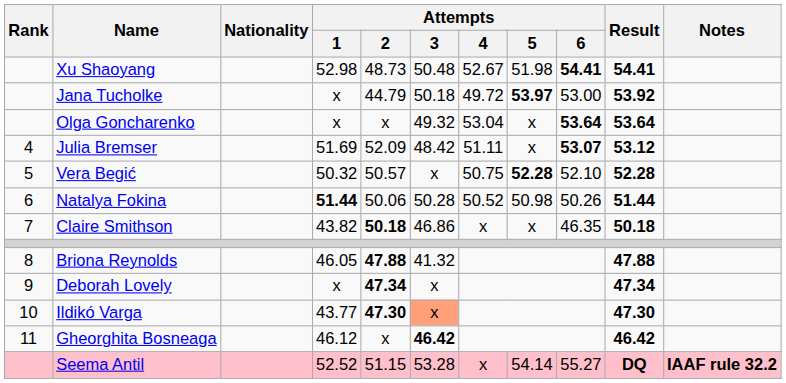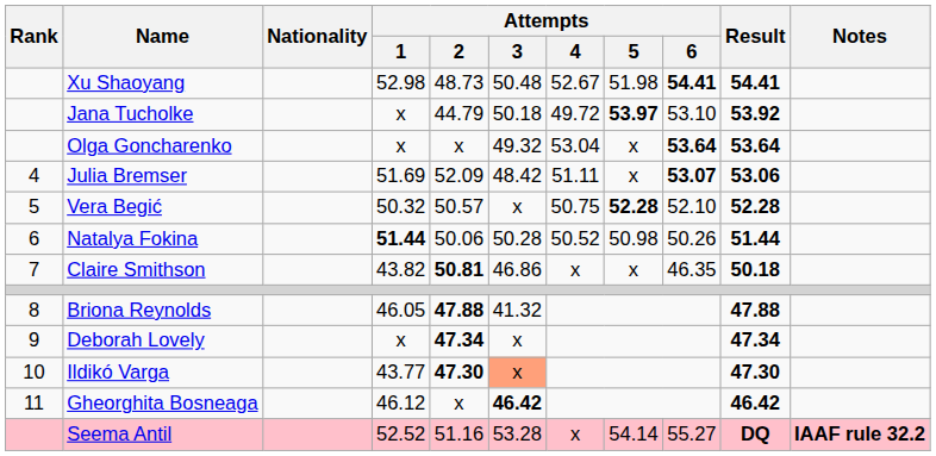 <table class="wikitable sortable" style="text-align:center">
 <tr>
 <th rowspan=2>Rank</th>
 <th rowspan=2>Name</th>
 <th rowspan=2>Nationality</th>
 <th colspan=6>Attempts</th>
 <th rowspan=2>Result</th>
 <th rowspan=2>Notes</th>
 </tr>
 <tr>
 <th>1</th>
 <th>2</th>
 <th>3</th>
 <th>4</th>
 <th>5</th>
 <th>6</th>
 </tr>
 <tr>
 <td></td>
 <td align=left><a href='#'>Xu Shaoyang</a></td>
 <td align=left></td>
 <td>52.98</td>
 <td>48.73</td>
 <td>50.48</td>
 <td>52.67</td>
 <td>51.98</td>
 <td><strong>54.41</strong></td>
 <td><strong>54.41</strong></td>
 <td></td>
 </tr>
 <tr>
 <td></td>
 <td align=left><a href='#'>Jana Tucholke</a></td>
 <td align=left></td>
 <td>x</td>
 <td>44.79</td>
 <td>50.18</td>
 <td>49.72</td>
 <td><strong>53.97</strong></td>
-<td>53.00</td>
+<td>53.10</td>
 <td><strong>53.92</strong></td>
 <td></td>
 </tr>
 <tr>
 <td></td>
 <td align=left><a href='#'>Olga Goncharenko</a></td>
 <td align=left></td>
 <td>x</td>
 <td>x</td>
 <td>49.32</td>
 <td>53.04</td>
 <td>x</td>
 <td><strong>53.64</strong></td>
 <td><strong>53.64</strong></td>
 <td></td>
 </tr>
 <tr>
 <td>4</td>
 <td align=left><a href='#'>Julia Bremser</a></td>
 <td align=left></td>
 <td>51.69</td>
 <td>52.09</td>
 <td>48.42</td>
 <td>51.11</td>
 <td>x</td>
 <td><strong>53.07</strong></td>
-<td><strong>53.12</strong></td>
+<td><strong>53.06</strong></td>
 <td></td>
 </tr>
 <tr>
 <td>5</td>
 <td align=left><a href='#'>Vera Begić</a></td>
 <td align=left></td>
 <td>50.32</td>
 <td>50.57</td>
 <td>x</td>
 <td>50.75</td>
 <td><strong>52.28</strong></td>
 <td>52.10</td>
 <td><strong>52.28</strong></td>
 <td></td>
 </tr>
 <tr>
 <td>6</td>
 <td align=left><a href='#'>Natalya Fokina</a></td>
 <td align=left></td>
 <td><strong>51.44</strong></td>
 <td>50.06</td>
 <td>50.28</td>
 <td>50.52</td>
 <td>50.98</td>
 <td>50.26</td>
 <td><strong>51.44</strong></td>
 <td></td>
 </tr>
 <tr>
 <td>7</td>
 <td align=left><a href='#'>Claire Smithson</a></td>
 <td align=left></td>
 <td>43.82</td>
-<td><strong>50.18</strong></td>
+<td><strong>50.81</strong></td>
 <td>46.86</td>
 <td>x</td>
 <td>x</td>
 <td>46.35</td>
 <td><strong>50.18</strong></td>
 <td></td>
 </tr>
 <tr>
 <td colspan=11 bgcolor=lightgray></td>
 </tr>
 <tr>
 <td>8</td>
 <td align=left><a href='#'>Briona Reynolds</a></td>
 <td align=left></td>
 <td>46.05</td>
 <td><strong>47.88</strong></td>
 <td>41.32</td>
 <td colspan=3></td>
 <td><strong>47.88</strong></td>
 <td></td>
 </tr>
 <tr>
 <td>9</td>
 <td align=left><a href='#'>Deborah Lovely</a></td>
 <td align=left></td>
 <td>x</td>
 <td><strong>47.34</strong></td>
 <td>x</td>
 <td colspan=3></td>
 <td><strong>47.34</strong></td>
 <td></td>
 </tr>
 <tr>
 <td>10</td>
 <td align=left><a href='#'>Ildikó Varga</a></td>
 <td align=left></td>
 <td>43.77</td>
 <td><strong>47.30</strong></td>
 <td style="background: lightsalmon;">x</td>
 <td colspan=3></td>
 <td><strong>47.30</strong></td>
 <td></td>
 </tr>
 <tr>
 <td>11</td>
 <td align=left><a href='#'>Gheorghita Bosneaga</a></td>
 <td align=left></td>
 <td>46.12</td>
 <td>x</td>
 <td><strong>46.42</strong></td>
 <td colspan=3></td>
 <td><strong>46.42</strong></td>
 <td></td>
 </tr>
 <tr bgcolor=pink>
 <td></td>
 <td align=left><a href='#'>Seema Antil</a></td>
 <td align=left></td>
 <td>52.52</td>
-<td>51.15</td>
+<td>51.16</td>
 <td>53.28</td>
 <td>x</td>
 <td>54.14</td>
 <td>55.27</td>
 <td><strong>DQ</strong></td>
 <td><strong>IAAF rule 32.2</strong></td>
 </tr>
 </table>
